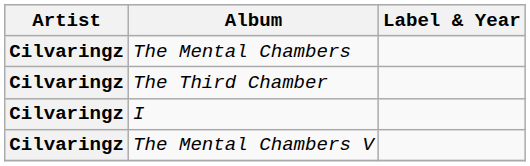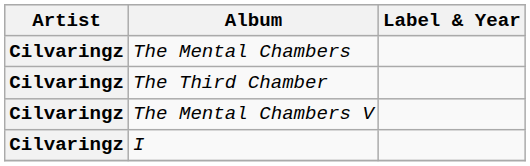 <table class="wikitable sortable plainrowheaders">
 <tr style="background:#ccc; text-align:center;">
 <th scope="col">Artist</th>
 <th scope="col">Album</th>
 <th scope="col">Label & Year</th>
 </tr>
 <tr>
 <th scope=row>Cilvaringz</th>
 <td><em>The Mental Chambers</em></td>
 <td></td>
 </tr>
 <tr>
 <th scope=row>Cilvaringz</th>
 <td><em>The Third Chamber</em></td>
 <td></td>
 </tr>
 <tr>
 <th scope=row>Cilvaringz</th>
-<td><em>I</em></td>
+<td><em>The Mental Chambers V</em></td>
 <td></td>
 </tr>
 <tr>
 <th scope=row>Cilvaringz</th>
-<td><em>The Mental Chambers V</em></td>
+<td><em>I</em></td>
 <td></td>
 </tr>
 <tr>
 </tr>
 </table>
